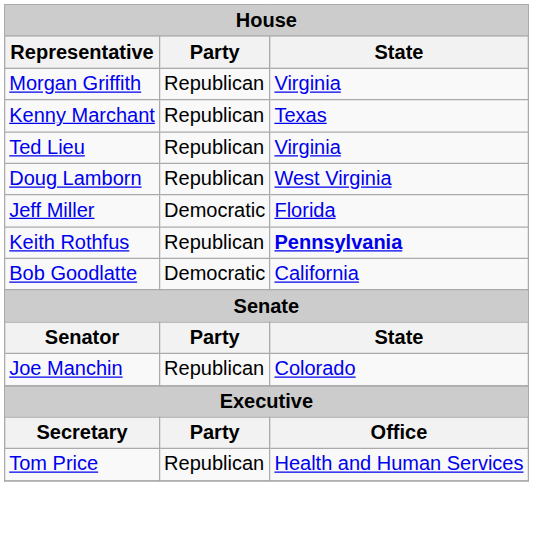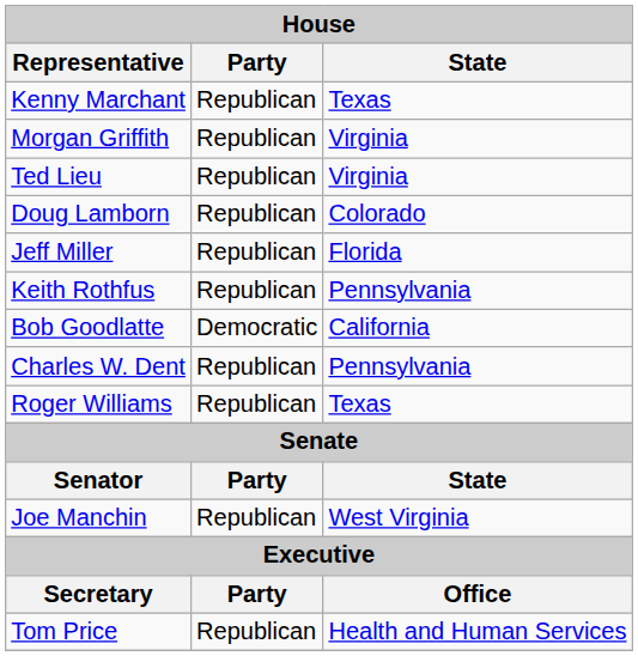 <table class="wikitable">
 <tr style="background:#ccc;">
 <td colspan="3" style="text-align:center;"><strong>House</strong></td>
 </tr>
 <tr style="background:#ccc;">
 <th>Representative</th>
 <th>Party</th>
 <th>State</th>
 </tr>
 <tr>
+<td><a href='#'>Kenny Marchant</a></td>
+<td>Republican</td>
+<td><a href='#'>Texas</a></td>
+</tr>
+<tr>
 <td><a href='#'>Morgan Griffith</a></td>
 <td>Republican</td>
 <td><a href='#'>Virginia</a></td>
-</tr>
-<tr>
-<td><a href='#'>Kenny Marchant</a></td>
-<td>Republican</td>
-<td><a href='#'>Texas</a></td>
 </tr>
 <tr>
 <td><a href='#'>Ted Lieu</a></td>
 <td>Republican</td>
 <td><a href='#'>Virginia</a></td>
 </tr>
 <tr>
 <td><a href='#'>Doug Lamborn</a></td>
 <td>Republican</td>
-<td><a href='#'>West Virginia</a></td>
+<td><a href='#'>Colorado</a></td>
 </tr>
 <tr>
 <td><a href='#'>Jeff Miller</a></td>
-<td>Democratic</td>
+<td>Republican</td>
 <td><a href='#'>Florida</a></td>
 </tr>
 <tr>
 <td><a href='#'>Keith Rothfus</a></td>
 <td>Republican</td>
-<td><strong><a href='#'>Pennsylvania</a></strong></td>
+<td><a href='#'>Pennsylvania</a></td>
 </tr>
 <tr>
 <td><a href='#'>Bob Goodlatte</a></td>
 <td>Democratic</td>
 <td><a href='#'>California</a></td>
+</tr>
+<tr>
+<td><a href='#'>Charles W. Dent</a></td>
+<td>Republican</td>
+<td><a href='#'>Pennsylvania</a></td>
+</tr>
+<tr>
+<td><a href='#'>Roger Williams</a></td>
+<td>Republican</td>
+<td><a href='#'>Texas</a></td>
 </tr>
 <tr |>
 </tr>
 <tr style="background:#ccc;">
 <td colspan="3" style="text-align:center;"><strong>Senate</strong></td>
 </tr>
 <tr style="background:#ccc;">
 <th>Senator</th>
 <th>Party</th>
 <th>State</th>
 </tr>
 <tr>
 <td><a href='#'>Joe Manchin</a></td>
 <td>Republican</td>
-<td><a href='#'>Colorado</a></td>
+<td><a href='#'>West Virginia</a></td>
 </tr>
 <tr |>
 </tr>
 <tr style="background:#ccc;">
 <td colspan="3" style="text-align:center;"><strong>Executive</strong></td>
 </tr>
 <tr style="background:#ccc;">
 <th>Secretary</th>
 <th>Party</th>
 <th>Office</th>
 </tr>
 <tr>
 <td><a href='#'>Tom Price</a></td>
 <td>Republican</td>
 <td><a href='#'>Health and Human Services</a></td>
 </tr>
 <tr>
 </tr>
 </table>
